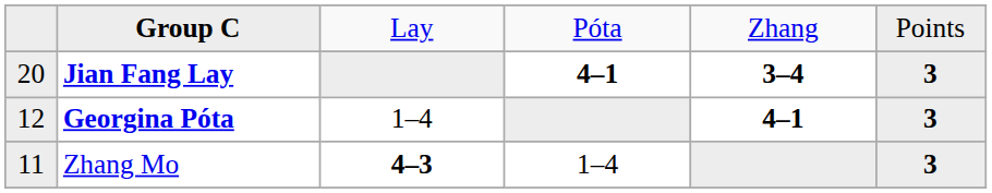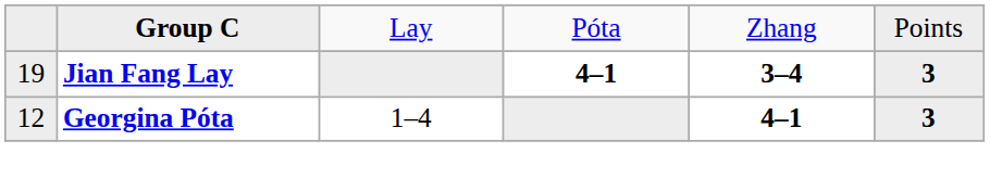 <table class="wikitable" style="font-size:90%">
 <tr style="text-align:center;">
 <td style="background-color:#ededed;" width="20"></td>
 <td style="background-color:#ededed;" width="130" style="text-align:center;"><strong>Group C</strong></td>
 <td width="90"> <a href='#'>Lay</a></td>
 <td width="90"> <a href='#'>Póta</a></td>
 <td width="90"> <a href='#'>Zhang</a></td>
 <td style="background-color:#ededed;" width="50">Points</td>
 </tr>
 <tr style="text-align:center;background-color:#ffffff;">
-<td style="background-color:#ededed;">20</td>
+<td style="background-color:#ededed;">19</td>
 <td style="text-align:left;"> <strong><a href='#'>Jian Fang Lay</a></strong></td>
 <td style="background-color:#ededed;"></td>
 <td><strong>4–1</strong></td>
 <td><strong>3–4</strong></td>
 <td style="background-color:#ededed;"><strong>3</strong></td>
 </tr>
 <tr style="text-align:center;background-color:#ffffff;">
 <td style="background-color:#ededed;">12</td>
 <td style="text-align:left;"> <strong><a href='#'>Georgina Póta</a></strong></td>
 <td>1–4</td>
 <td style="background-color:#ededed;"></td>
 <td><strong>4–1</strong></td>
 <td style="background-color:#ededed;"><strong>3</strong></td>
 </tr>
-<tr style="text-align:center;background-color:#ffffff;">
-<td style="background-color:#ededed;">11</td>
-<td style="text-align:left;"> <a href='#'>Zhang Mo</a></td>
-<td><strong>4–3</strong></td>
-<td>1–4</td>
-<td style="background-color:#ededed;"></td>
-<td style="background-color:#ededed;"><strong>3</strong></td>
-</tr>
 </table>
